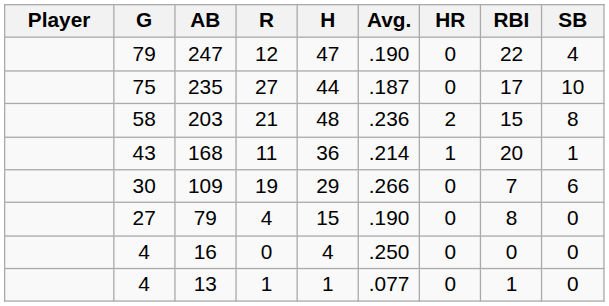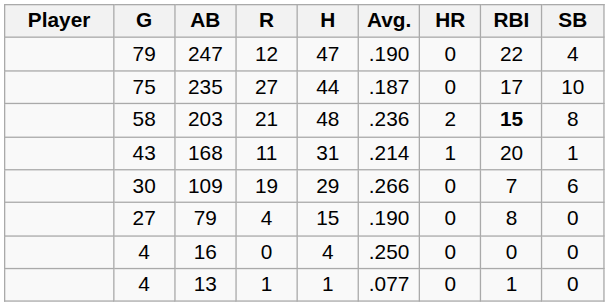 <table class="wikitable sortable">
 <tr>
 <th bgcolor="#DDDDFF" width="16%">Player</th>
 <th bgcolor="#DDDDFF" width="9%">G</th>
 <th bgcolor="#DDDDFF" width="9%">AB</th>
 <th bgcolor="#DDDDFF" width="9%">R</th>
 <th bgcolor="#DDDDFF" width="9%">H</th>
 <th bgcolor="#DDDDFF" width="9%">Avg.</th>
 <th bgcolor="#DDDDFF" width="9%">HR</th>
 <th bgcolor="#DDDDFF" width="9%">RBI</th>
 <th bgcolor="#DDDDFF" width="9%">SB</th>
 </tr>
 <tr align="center">
 <td></td>
 <td>79</td>
 <td>247</td>
 <td>12</td>
 <td>47</td>
 <td>.190</td>
 <td>0</td>
 <td>22</td>
 <td>4</td>
 </tr>
 <tr align="center">
 <td></td>
 <td>75</td>
 <td>235</td>
 <td>27</td>
 <td>44</td>
 <td>.187</td>
 <td>0</td>
 <td>17</td>
 <td>10</td>
 </tr>
 <tr align="center">
 <td></td>
 <td>58</td>
 <td>203</td>
 <td>21</td>
 <td>48</td>
 <td>.236</td>
 <td>2</td>
-<td>15</td>
+<td><strong>15</strong></td>
 <td>8</td>
 </tr>
 <tr align="center">
 <td></td>
 <td>43</td>
 <td>168</td>
 <td>11</td>
-<td>36</td>
+<td>31</td>
 <td>.214</td>
 <td>1</td>
 <td>20</td>
 <td>1</td>
 </tr>
 <tr align="center">
 <td></td>
 <td>30</td>
 <td>109</td>
 <td>19</td>
 <td>29</td>
 <td>.266</td>
 <td>0</td>
 <td>7</td>
 <td>6</td>
 </tr>
 <tr align="center">
 <td></td>
 <td>27</td>
 <td>79</td>
 <td>4</td>
 <td>15</td>
 <td>.190</td>
 <td>0</td>
 <td>8</td>
 <td>0</td>
 </tr>
 <tr align="center">
 <td></td>
 <td>4</td>
 <td>16</td>
 <td>0</td>
 <td>4</td>
 <td>.250</td>
 <td>0</td>
 <td>0</td>
 <td>0</td>
 </tr>
 <tr align="center">
 <td></td>
 <td>4</td>
 <td>13</td>
 <td>1</td>
 <td>1</td>
 <td>.077</td>
 <td>0</td>
 <td>1</td>
 <td>0</td>
 </tr>
 </table>
